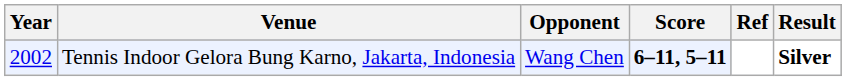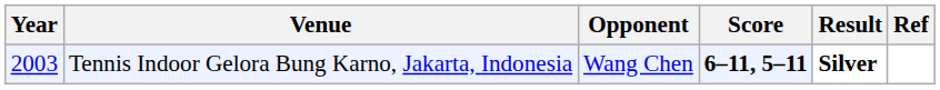 <table class="sortable wikitable" style="font-size: 90%;">
 <tr>
 <th>Year</th>
 <th>Venue</th>
 <th>Opponent</th>
 <th>Score</th>
+<th>Result</th>
 <th>Ref</th>
-<th>Result</th>
 </tr>
 <tr style="background:#ECF2FF">
-<td align="center"><a href='#'>2002</a></td>
+<td align="center"><a href='#'>2003</a></td>
 <td align="left">Tennis Indoor Gelora Bung Karno, <a href='#'>Jakarta, Indonesia</a></td>
 <td align="left"> <a href='#'>Wang Chen</a></td>
 <td align="left"><strong>6–11, 5–11</strong></td>
+<td style="text-align:left; background:white"> <strong>Silver</strong></td>
 <td style="text-align:center; background:white"></td>
-<td style="text-align:left; background:white"> <strong>Silver</strong></td>
 </tr>
 </table>
